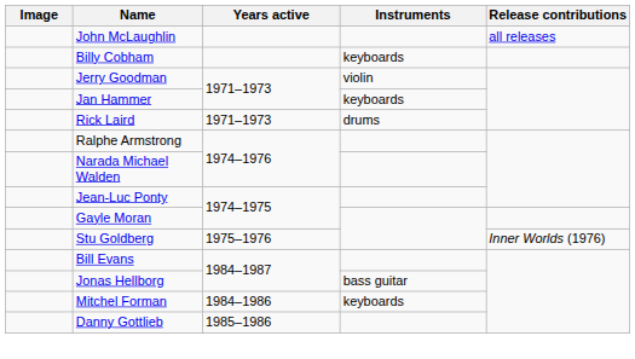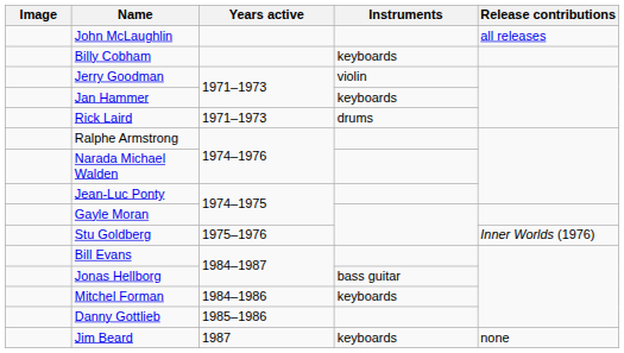 <table class="wikitable" border="1">
 <tr>
 <th width="75">Image</th>
 <th width="150">Name</th>
 <th width="160">Years active</th>
 <th width="170">Instruments</th>
 <th>Release contributions</th>
 </tr>
 <tr>
 <td></td>
 <td><a href='#'>John McLaughlin</a></td>
 <td></td>
 <td></td>
 <td><a href='#'>all releases</a></td>
 </tr>
 <tr>
 <td></td>
 <td><a href='#'>Billy Cobham</a></td>
 <td></td>
 <td>keyboards</td>
 <td></td>
 </tr>
 <tr>
 <td></td>
 <td><a href='#'>Jerry Goodman</a></td>
 <td rowspan="2">1971–1973</td>
 <td>violin</td>
 <td rowspan="3"></td>
 </tr>
 <tr>
 <td></td>
 <td><a href='#'>Jan Hammer</a></td>
 <td>keyboards</td>
 </tr>
 <tr>
 <td></td>
 <td><a href='#'>Rick Laird</a></td>
 <td>1971–1973 </td>
 <td>drums</td>
 </tr>
 <tr>
 <td></td>
 <td>Ralphe Armstrong</td>
 <td rowspan="2">1974–1976</td>
 <td></td>
 <td rowspan="3"></td>
 </tr>
 <tr>
 <td></td>
 <td><a href='#'>Narada Michael Walden</a></td>
 <td></td>
 </tr>
 <tr>
 <td></td>
 <td><a href='#'>Jean-Luc Ponty</a></td>
 <td rowspan="2">1974–1975</td>
 <td></td>
 </tr>
 <tr>
 <td></td>
 <td><a href='#'>Gayle Moran</a></td>
 <td rowspan="2"></td>
 <td></td>
 </tr>
 <tr>
 <td></td>
 <td><a href='#'>Stu Goldberg</a></td>
 <td>1975–1976</td>
 <td><em>Inner Worlds</em> (1976)</td>
 </tr>
 <tr>
 <td></td>
 <td><a href='#'>Bill Evans</a></td>
 <td rowspan="2">1984–1987</td>
 <td></td>
 <td rowspan="4"></td>
 </tr>
 <tr>
 <td></td>
 <td><a href='#'>Jonas Hellborg</a></td>
 <td>bass guitar</td>
 </tr>
 <tr>
 <td></td>
 <td><a href='#'>Mitchel Forman</a></td>
 <td>1984–1986</td>
 <td>keyboards</td>
 </tr>
 <tr>
 <td></td>
 <td><a href='#'>Danny Gottlieb</a></td>
 <td>1985–1986</td>
 <td></td>
 </tr>
+<tr>
+<td></td>
+<td><a href='#'>Jim Beard</a></td>
+<td>1987 </td>
+<td>keyboards</td>
+<td>none</td>
+</tr>
 </table>
